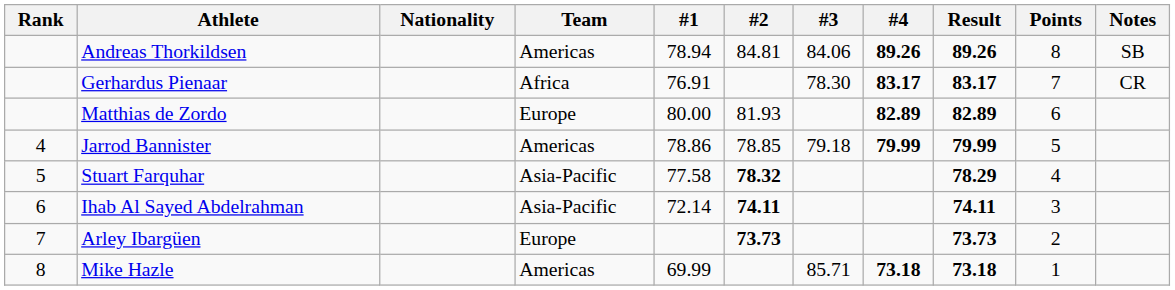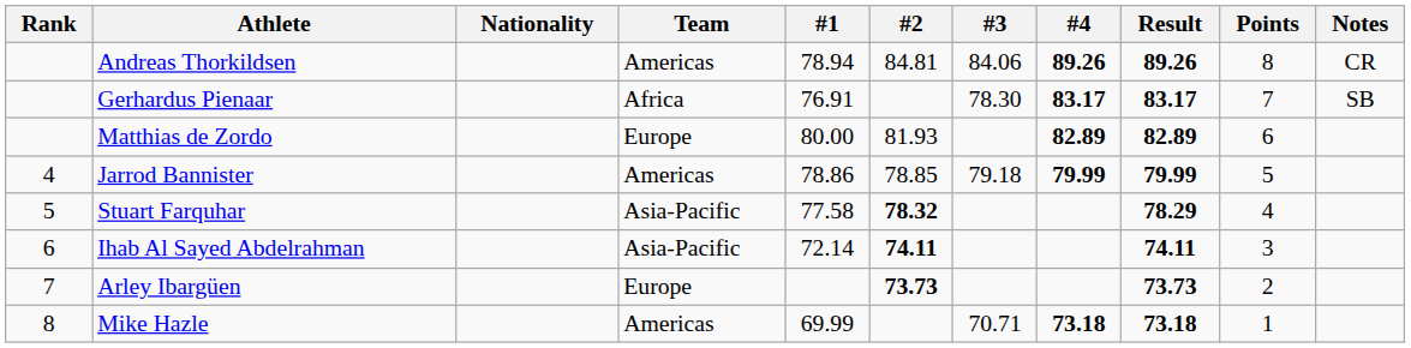 <table class="wikitable sortable" style="text-align:center" width="75%">
 <tr>
 <th>Rank</th>
 <th>Athlete</th>
 <th>Nationality</th>
 <th>Team</th>
 <th>#1</th>
 <th>#2</th>
 <th>#3</th>
 <th>#4</th>
 <th>Result</th>
 <th>Points</th>
 <th>Notes</th>
 </tr>
 <tr>
 <td></td>
 <td align="left"><a href='#'>Andreas Thorkildsen</a></td>
 <td align=left></td>
 <td align=left>Americas</td>
 <td>78.94</td>
 <td>84.81</td>
 <td>84.06</td>
 <td><strong>89.26</strong></td>
 <td><strong>89.26</strong></td>
 <td>8</td>
-<td>SB</td>
+<td>CR</td>
 </tr>
 <tr>
 <td></td>
 <td align="left"><a href='#'>Gerhardus Pienaar</a></td>
 <td align=left></td>
 <td align=left>Africa</td>
 <td>76.91</td>
 <td></td>
 <td>78.30</td>
 <td><strong>83.17</strong></td>
 <td><strong>83.17</strong></td>
 <td>7</td>
-<td>CR</td>
+<td>SB</td>
 </tr>
 <tr>
 <td></td>
 <td align="left"><a href='#'>Matthias de Zordo</a></td>
 <td align=left></td>
 <td align=left>Europe</td>
 <td>80.00</td>
 <td>81.93</td>
 <td></td>
 <td><strong>82.89</strong></td>
 <td><strong>82.89</strong></td>
 <td>6</td>
 <td></td>
 </tr>
 <tr>
 <td>4</td>
 <td align="left"><a href='#'>Jarrod Bannister</a></td>
 <td align=left></td>
 <td align=left>Americas</td>
 <td>78.86</td>
 <td>78.85</td>
 <td>79.18</td>
 <td><strong>79.99</strong></td>
 <td><strong>79.99</strong></td>
 <td>5</td>
 <td></td>
 </tr>
 <tr>
 <td>5</td>
 <td align="left"><a href='#'>Stuart Farquhar</a></td>
 <td align=left></td>
 <td align=left>Asia-Pacific</td>
 <td>77.58</td>
 <td><strong>78.32</strong></td>
 <td></td>
 <td></td>
 <td><strong>78.29</strong></td>
 <td>4</td>
 <td></td>
 </tr>
 <tr>
 <td>6</td>
 <td align="left"><a href='#'>Ihab Al Sayed Abdelrahman</a></td>
 <td align=left></td>
 <td align=left>Asia-Pacific</td>
 <td>72.14</td>
 <td><strong>74.11</strong></td>
 <td></td>
 <td></td>
 <td><strong>74.11</strong></td>
 <td>3</td>
 <td></td>
 </tr>
 <tr>
 <td>7</td>
 <td align="left"><a href='#'>Arley Ibargüen</a></td>
 <td align=left></td>
 <td align=left>Europe</td>
 <td></td>
 <td><strong>73.73</strong></td>
 <td></td>
 <td></td>
 <td><strong>73.73</strong></td>
 <td>2</td>
 <td></td>
 </tr>
 <tr>
 <td>8</td>
 <td align="left"><a href='#'>Mike Hazle</a></td>
 <td align=left></td>
 <td align=left>Americas</td>
 <td>69.99</td>
 <td></td>
-<td>85.71</td>
+<td>70.71</td>
 <td><strong>73.18</strong></td>
 <td><strong>73.18</strong></td>
 <td>1</td>
 <td></td>
 </tr>
 </table>
